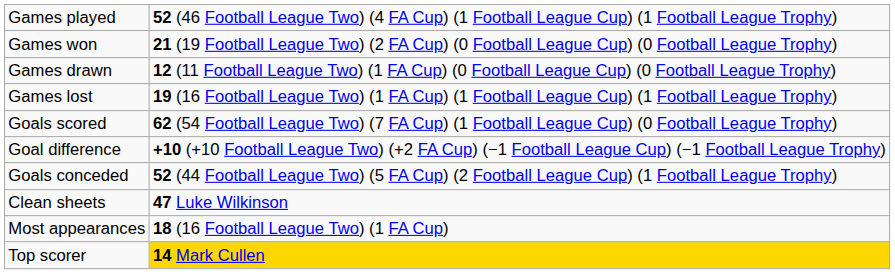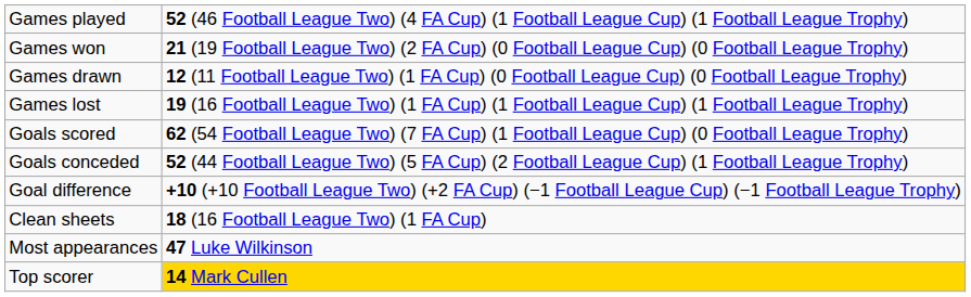 <table class="wikitable">
 <tr>
 <td>Games played</td>
 <td><strong>52</strong> (46 <a href='#'>Football League Two</a>) (4 <a href='#'>FA Cup</a>) (1 <a href='#'>Football League Cup</a>) (1 <a href='#'>Football League Trophy</a>)</td>
 </tr>
 <tr>
 <td>Games won</td>
 <td><strong>21</strong> (19 <a href='#'>Football League Two</a>) (2 <a href='#'>FA Cup</a>) (0 <a href='#'>Football League Cup</a>) (0 <a href='#'>Football League Trophy</a>)</td>
 </tr>
 <tr>
 <td>Games drawn</td>
 <td><strong>12</strong> (11 <a href='#'>Football League Two</a>) (1 <a href='#'>FA Cup</a>) (0 <a href='#'>Football League Cup</a>) (0 <a href='#'>Football League Trophy</a>)</td>
 </tr>
 <tr>
 <td>Games lost</td>
 <td><strong>19</strong> (16 <a href='#'>Football League Two</a>) (1 <a href='#'>FA Cup</a>) (1 <a href='#'>Football League Cup</a>) (1 <a href='#'>Football League Trophy</a>)</td>
 </tr>
 <tr>
 <td>Goals scored</td>
 <td><strong>62</strong> (54 <a href='#'>Football League Two</a>) (7 <a href='#'>FA Cup</a>) (1 <a href='#'>Football League Cup</a>) (0 <a href='#'>Football League Trophy</a>)</td>
 </tr>
 <tr>
+<td>Goals conceded</td>
+<td><strong>52</strong> (44 <a href='#'>Football League Two</a>) (5 <a href='#'>FA Cup</a>) (2 <a href='#'>Football League Cup</a>) (1 <a href='#'>Football League Trophy</a>)</td>
+</tr>
+<tr>
 <td>Goal difference</td>
 <td><strong>+10</strong> (+10 <a href='#'>Football League Two</a>) (+2 <a href='#'>FA Cup</a>) (−1 <a href='#'>Football League Cup</a>) (−1 <a href='#'>Football League Trophy</a>)</td>
 </tr>
 <tr>
-<td>Goals conceded</td>
-<td><strong>52</strong> (44 <a href='#'>Football League Two</a>) (5 <a href='#'>FA Cup</a>) (2 <a href='#'>Football League Cup</a>) (1 <a href='#'>Football League Trophy</a>)</td>
-</tr>
-<tr>
 <td>Clean sheets</td>
-<td><strong>47</strong>  <a href='#'>Luke Wilkinson</a></td>
+<td><strong>18</strong> (16 <a href='#'>Football League Two</a>) (1 <a href='#'>FA Cup</a>)</td>
 </tr>
 <tr>
 <td>Most appearances</td>
-<td><strong>18</strong> (16 <a href='#'>Football League Two</a>) (1 <a href='#'>FA Cup</a>)</td>
+<td><strong>47</strong>  <a href='#'>Luke Wilkinson</a></td>
 </tr>
 <tr>
 <td>Top scorer</td>
 <td style="background: gold;"><strong>14</strong>  <a href='#'>Mark Cullen</a></td>
 </tr>
 </table>
